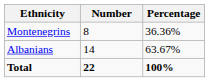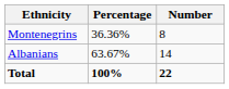 <table class="wikitable">
 <tr>
 <th width="100px">Ethnicity</th>
+<th width="80px">Percentage</th>
 <th width="80px">Number</th>
-<th width="80px">Percentage</th>
 </tr>
 <tr>
 <td><a href='#'>Montenegrins</a></td>
+<td>36.36%</td>
 <td>8</td>
-<td>36.36%</td>
 </tr>
 <tr>
 <td><a href='#'>Albanians</a></td>
+<td>63.67%</td>
 <td>14</td>
-<td>63.67%</td>
 </tr>
 <tr>
 <td><strong>Total</strong></td>
+<td><strong>100%</strong></td>
 <td><strong>22</strong></td>
-<td><strong>100%</strong></td>
 </tr>
 </table>
